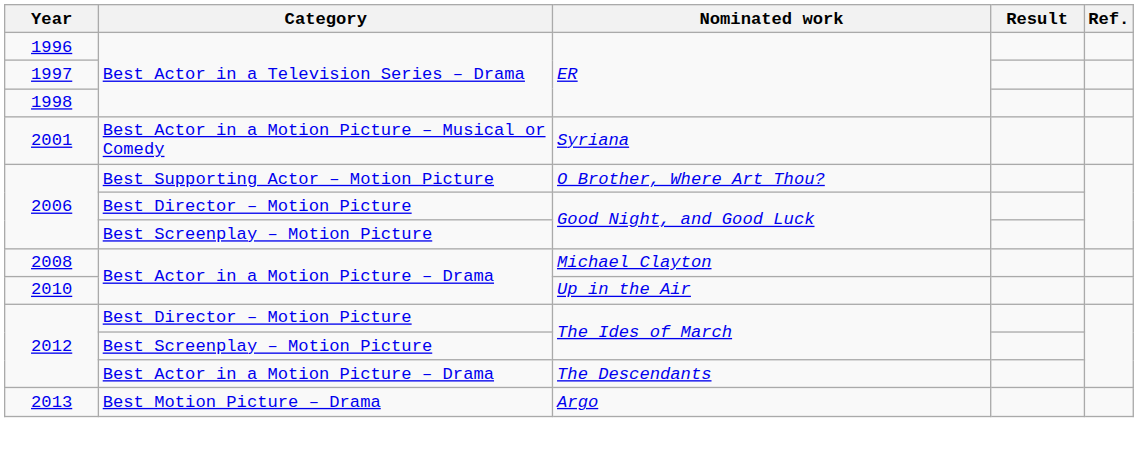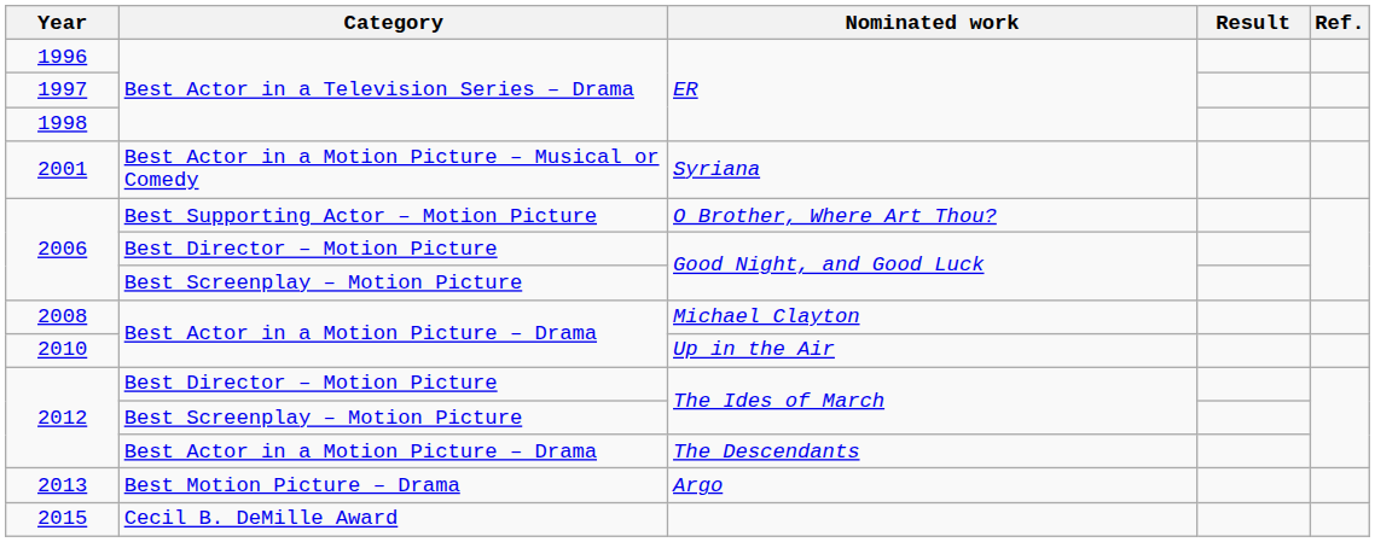 <table class=wikitable>
 <tr>
 <th scope="col" style="width:5em;">Year</th>
 <th scope="col" style="width:26em;">Category</th>
 <th scope="col" style="width:25em;">Nominated work</th>
 <th scope="col" style="width:5em;">Result</th>
 <th>Ref.</th>
 </tr>
 <tr>
 <td style="text-align:center;"><a href='#'>1996</a></td>
 <td rowspan="3"><a href='#'>Best Actor in a Television Series – Drama</a></td>
 <td rowspan="3"><em><a href='#'>ER</a></em></td>
 <td></td>
 <td style="text-align:center;"></td>
 </tr>
 <tr>
 <td style="text-align:center;"><a href='#'>1997</a></td>
 <td></td>
 <td style="text-align:center;"></td>
 </tr>
 <tr>
 <td style="text-align:center;"><a href='#'>1998</a></td>
 <td></td>
 <td style="text-align:center;"></td>
 </tr>
 <tr>
 <td style="text-align:center;"><a href='#'>2001</a></td>
 <td><a href='#'>Best Actor in a Motion Picture – Musical or Comedy</a></td>
 <td><em><a href='#'>Syriana</a></em></td>
 <td></td>
 <td style="text-align:center;"></td>
 </tr>
 <tr>
 <td style="text-align:center;", rowspan="3"><a href='#'>2006</a></td>
 <td><a href='#'>Best Supporting Actor – Motion Picture</a></td>
 <td><em><a href='#'>O Brother, Where Art Thou?</a></em></td>
 <td></td>
 <td style="text-align:center;", rowspan="3"></td>
 </tr>
 <tr>
 <td><a href='#'>Best Director – Motion Picture</a></td>
 <td rowspan="2"><em><a href='#'>Good Night, and Good Luck</a></em></td>
 <td></td>
 </tr>
 <tr>
 <td><a href='#'>Best Screenplay – Motion Picture</a></td>
 <td></td>
 </tr>
 <tr>
 <td style="text-align:center;"><a href='#'>2008</a></td>
 <td rowspan="2"><a href='#'>Best Actor in a Motion Picture – Drama</a></td>
 <td><em><a href='#'>Michael Clayton</a></em></td>
 <td></td>
 <td style="text-align:center;"></td>
 </tr>
 <tr>
 <td style="text-align:center;"><a href='#'>2010</a></td>
 <td><em><a href='#'>Up in the Air</a></em></td>
 <td></td>
 <td style="text-align:center;"></td>
 </tr>
 <tr>
 <td style="text-align:center;", rowspan="3"><a href='#'>2012</a></td>
 <td><a href='#'>Best Director – Motion Picture</a></td>
 <td rowspan="2"><em><a href='#'>The Ides of March</a></em></td>
 <td></td>
 <td style="text-align:center;", rowspan="3"></td>
 </tr>
 <tr>
 <td><a href='#'>Best Screenplay – Motion Picture</a></td>
 <td></td>
 </tr>
 <tr>
 <td><a href='#'>Best Actor in a Motion Picture – Drama</a></td>
 <td><em><a href='#'>The Descendants</a></em></td>
 <td></td>
 </tr>
 <tr>
 <td style="text-align:center;"><a href='#'>2013</a></td>
 <td><a href='#'>Best Motion Picture – Drama</a></td>
 <td><em><a href='#'>Argo</a></em></td>
 <td></td>
 <td style="text-align:center;"></td>
 </tr>
+<tr>
+<td style="text-align:center;"><a href='#'>2015</a></td>
+<td><a href='#'>Cecil B. DeMille Award</a></td>
+<td></td>
+<td></td>
+<td style="text-align:center;"></td>
+</tr>
 </table>
